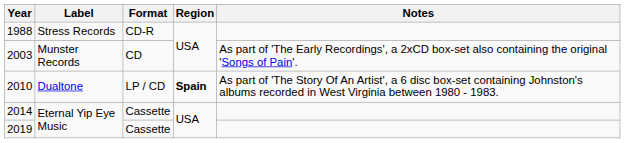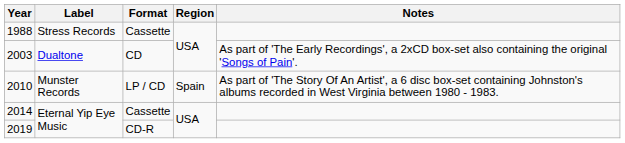 <table class="wikitable">
 <tr>
 <th>Year</th>
 <th>Label</th>
 <th>Format</th>
 <th>Region</th>
 <th>Notes</th>
 </tr>
 <tr>
 <td>1988</td>
 <td>Stress Records</td>
-<td>CD-R</td>
+<td>Cassette</td>
 <td rowspan="2">USA</td>
 <td></td>
 </tr>
 <tr>
 <td>2003</td>
-<td>Munster Records</td>
+<td><a href='#'>Dualtone</a></td>
 <td>CD</td>
 <td>As part of 'The Early Recordings', a 2xCD box-set also containing the original '<a href='#'>Songs of Pain</a>'.</td>
 </tr>
 <tr>
 <td>2010</td>
-<td><a href='#'>Dualtone</a></td>
+<td>Munster Records</td>
 <td>LP / CD</td>
-<td><strong>Spain</strong></td>
+<td>Spain</td>
 <td>As part of 'The Story Of An Artist', a 6 disc box-set containing Johnston's albums recorded in West Virginia between 1980 - 1983.</td>
 </tr>
 <tr>
 <td>2014</td>
 <td rowspan="2">Eternal Yip Eye Music</td>
 <td>Cassette</td>
 <td rowspan="2">USA</td>
 <td></td>
 </tr>
 <tr>
 <td>2019</td>
-<td>Cassette</td>
+<td>CD-R</td>
 <td></td>
 </tr>
 </table>
